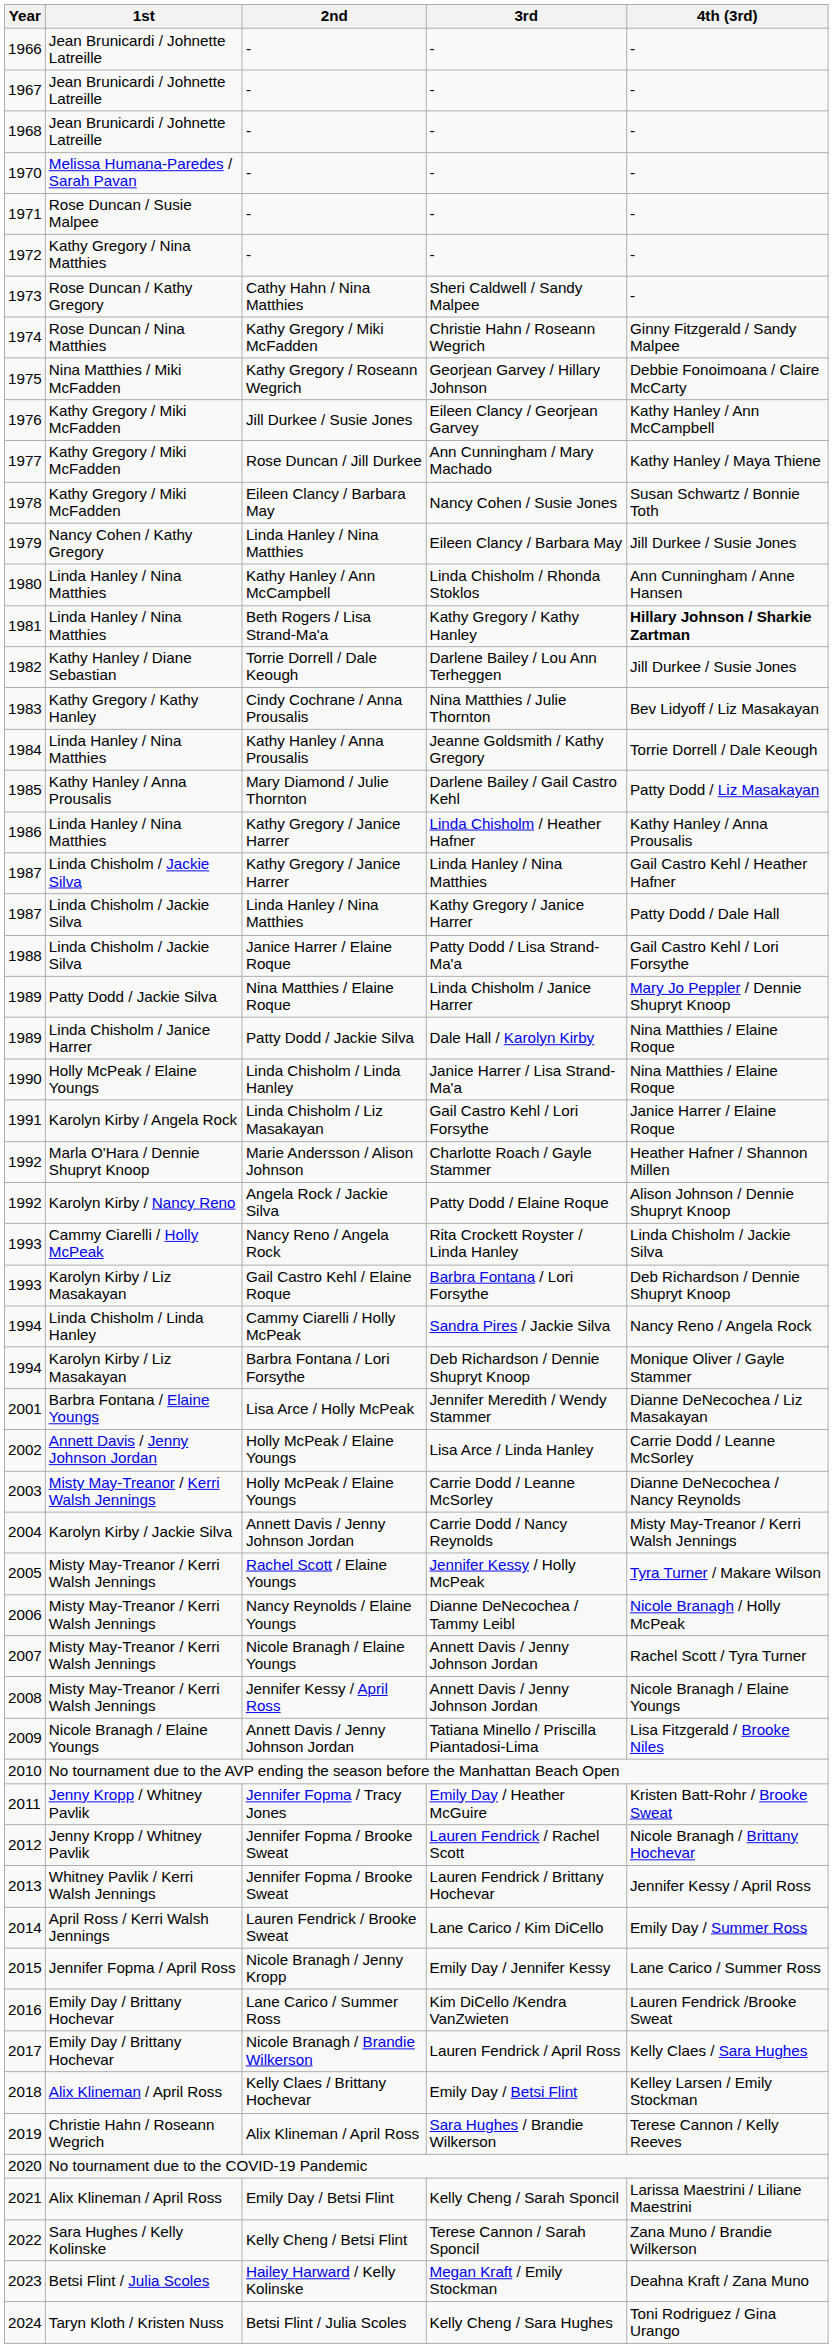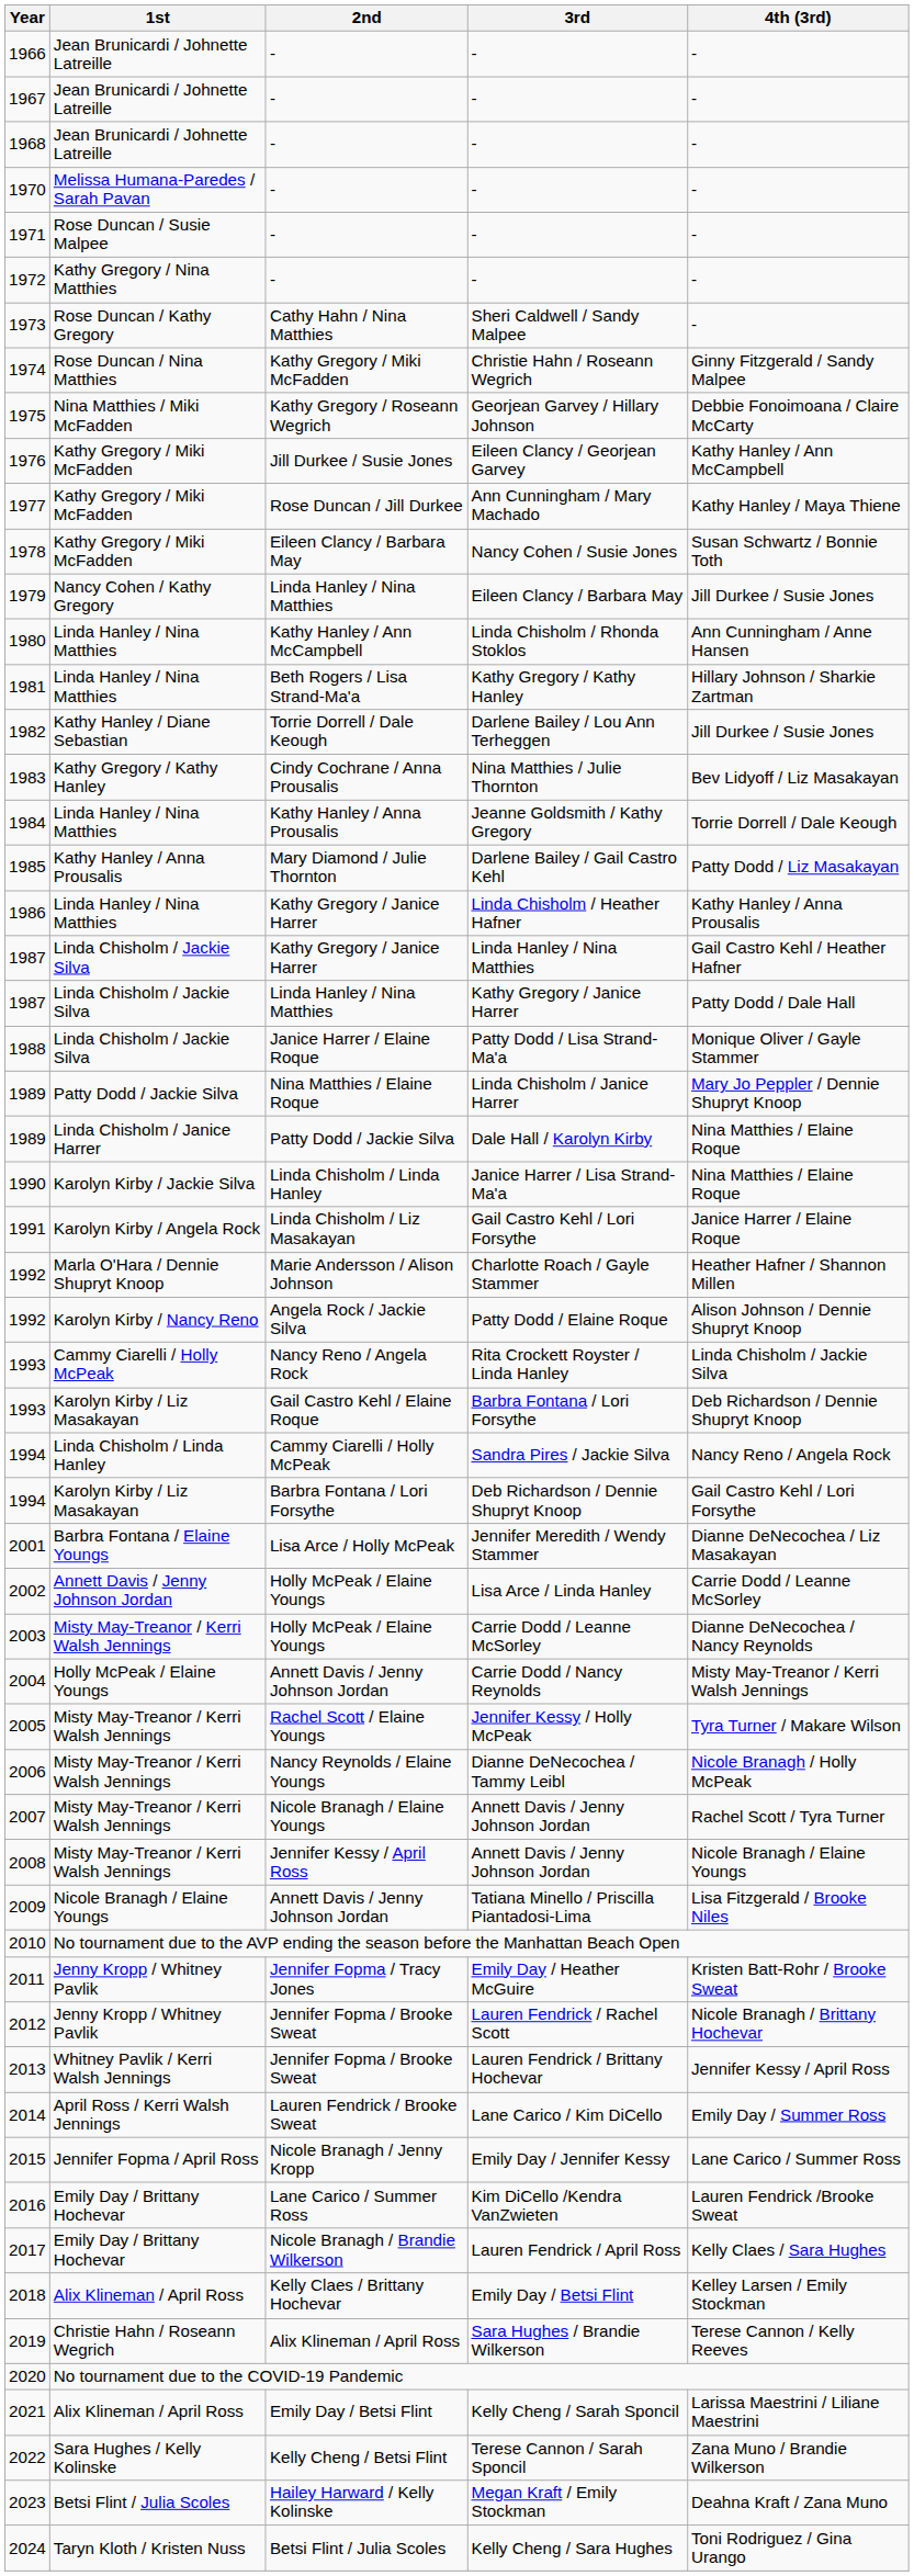 <table class="wikitable sortable">
 <tr>
 <th>Year</th>
 <th>1st</th>
 <th>2nd</th>
 <th>3rd</th>
 <th>4th (3rd)</th>
 </tr>
 <tr>
 <td>1966</td>
 <td>Jean Brunicardi / Johnette Latreille</td>
 <td>-</td>
 <td>-</td>
 <td>-</td>
 </tr>
 <tr>
 <td>1967</td>
 <td>Jean Brunicardi / Johnette Latreille</td>
 <td>-</td>
 <td>-</td>
 <td>-</td>
 </tr>
 <tr>
 <td>1968</td>
 <td>Jean Brunicardi / Johnette Latreille</td>
 <td>-</td>
 <td>-</td>
 <td>-</td>
 </tr>
 <tr>
 <td>1970</td>
 <td><a href='#'>Melissa Humana-Paredes</a> / <a href='#'>Sarah Pavan</a></td>
 <td>-</td>
 <td>-</td>
 <td>-</td>
 </tr>
 <tr>
 <td>1971</td>
 <td>Rose Duncan / Susie Malpee</td>
 <td>-</td>
 <td>-</td>
 <td>-</td>
 </tr>
 <tr>
 <td>1972</td>
 <td>Kathy Gregory / Nina Matthies</td>
 <td>-</td>
 <td>-</td>
 <td>-</td>
 </tr>
 <tr>
 <td>1973</td>
 <td>Rose Duncan / Kathy Gregory</td>
 <td>Cathy Hahn / Nina Matthies</td>
 <td>Sheri Caldwell / Sandy Malpee</td>
 <td>-</td>
 </tr>
 <tr>
 <td>1974</td>
 <td>Rose Duncan / Nina Matthies</td>
 <td>Kathy Gregory / Miki McFadden</td>
 <td>Christie Hahn / Roseann Wegrich</td>
 <td>Ginny Fitzgerald / Sandy Malpee</td>
 </tr>
 <tr>
 <td>1975</td>
 <td>Nina Matthies / Miki McFadden</td>
 <td>Kathy Gregory / Roseann Wegrich</td>
 <td>Georjean Garvey / Hillary Johnson</td>
 <td>Debbie Fonoimoana / Claire McCarty</td>
 </tr>
 <tr>
 <td>1976</td>
 <td>Kathy Gregory / Miki McFadden</td>
 <td>Jill Durkee / Susie Jones</td>
 <td>Eileen Clancy / Georjean Garvey</td>
 <td>Kathy Hanley / Ann McCampbell</td>
 </tr>
 <tr>
 <td>1977</td>
 <td>Kathy Gregory / Miki McFadden</td>
 <td>Rose Duncan / Jill Durkee</td>
 <td>Ann Cunningham / Mary Machado</td>
 <td>Kathy Hanley / Maya Thiene</td>
 </tr>
 <tr>
 <td>1978</td>
 <td>Kathy Gregory / Miki McFadden</td>
 <td>Eileen Clancy / Barbara May</td>
 <td>Nancy Cohen / Susie Jones</td>
 <td>Susan Schwartz / Bonnie Toth</td>
 </tr>
 <tr>
 <td>1979</td>
 <td>Nancy Cohen / Kathy Gregory</td>
 <td>Linda Hanley / Nina Matthies</td>
 <td>Eileen Clancy / Barbara May</td>
 <td>Jill Durkee / Susie Jones</td>
 </tr>
 <tr>
 <td>1980</td>
 <td>Linda Hanley / Nina Matthies</td>
 <td>Kathy Hanley / Ann McCampbell</td>
 <td>Linda Chisholm / Rhonda Stoklos</td>
 <td>Ann Cunningham / Anne Hansen</td>
 </tr>
 <tr>
 <td>1981</td>
 <td>Linda Hanley / Nina Matthies</td>
 <td>Beth Rogers / Lisa Strand-Ma'a</td>
 <td>Kathy Gregory / Kathy Hanley</td>
-<td><strong>Hillary Johnson / Sharkie Zartman</strong></td>
+<td>Hillary Johnson / Sharkie Zartman</td>
 </tr>
 <tr>
 <td>1982</td>
 <td>Kathy Hanley / Diane Sebastian</td>
 <td>Torrie Dorrell / Dale Keough</td>
 <td>Darlene Bailey / Lou Ann Terheggen</td>
 <td>Jill Durkee / Susie Jones</td>
 </tr>
 <tr>
 <td>1983</td>
 <td>Kathy Gregory / Kathy Hanley</td>
 <td>Cindy Cochrane / Anna Prousalis</td>
 <td>Nina Matthies / Julie Thornton</td>
 <td>Bev Lidyoff / Liz Masakayan</td>
 </tr>
 <tr>
 <td>1984</td>
 <td>Linda Hanley / Nina Matthies</td>
 <td>Kathy Hanley / Anna Prousalis</td>
 <td>Jeanne Goldsmith / Kathy Gregory</td>
 <td>Torrie Dorrell / Dale Keough</td>
 </tr>
 <tr>
 <td>1985</td>
 <td>Kathy Hanley / Anna Prousalis</td>
 <td>Mary Diamond / Julie Thornton</td>
 <td>Darlene Bailey / Gail Castro Kehl</td>
 <td>Patty Dodd / <a href='#'>Liz Masakayan</a></td>
 </tr>
 <tr>
 <td>1986</td>
 <td>Linda Hanley / Nina Matthies</td>
 <td>Kathy Gregory / Janice Harrer</td>
 <td><a href='#'>Linda Chisholm</a> / Heather Hafner</td>
 <td>Kathy Hanley / Anna Prousalis</td>
 </tr>
 <tr>
 <td>1987</td>
 <td>Linda Chisholm / <a href='#'>Jackie Silva</a></td>
 <td>Kathy Gregory / Janice Harrer</td>
 <td>Linda Hanley / Nina Matthies</td>
 <td>Gail Castro Kehl / Heather Hafner</td>
 </tr>
 <tr>
 <td>1987</td>
 <td>Linda Chisholm / Jackie Silva</td>
 <td>Linda Hanley / Nina Matthies</td>
 <td>Kathy Gregory / Janice Harrer</td>
 <td>Patty Dodd / Dale Hall</td>
 </tr>
 <tr>
 <td>1988</td>
 <td>Linda Chisholm / Jackie Silva</td>
 <td>Janice Harrer / Elaine Roque</td>
 <td>Patty Dodd / Lisa Strand-Ma'a</td>
-<td>Gail Castro Kehl / Lori Forsythe</td>
+<td>Monique Oliver / Gayle Stammer</td>
 </tr>
 <tr>
 <td>1989</td>
 <td>Patty Dodd / Jackie Silva</td>
 <td>Nina Matthies / Elaine Roque</td>
 <td>Linda Chisholm / Janice Harrer</td>
 <td><a href='#'>Mary Jo Peppler</a> / Dennie Shupryt Knoop</td>
 </tr>
 <tr>
 <td>1989</td>
 <td>Linda Chisholm / Janice Harrer</td>
 <td>Patty Dodd / Jackie Silva</td>
 <td>Dale Hall / <a href='#'>Karolyn Kirby</a></td>
 <td>Nina Matthies / Elaine Roque</td>
 </tr>
 <tr>
 <td>1990</td>
-<td>Holly McPeak / Elaine Youngs</td>
+<td>Karolyn Kirby / Jackie Silva</td>
 <td>Linda Chisholm / Linda Hanley</td>
 <td>Janice Harrer / Lisa Strand-Ma'a</td>
 <td>Nina Matthies / Elaine Roque</td>
 </tr>
 <tr>
 <td>1991</td>
 <td>Karolyn Kirby / Angela Rock</td>
 <td>Linda Chisholm / Liz Masakayan</td>
 <td>Gail Castro Kehl / Lori Forsythe</td>
 <td>Janice Harrer / Elaine Roque</td>
 </tr>
 <tr>
 <td>1992</td>
 <td>Marla O'Hara / Dennie Shupryt Knoop</td>
 <td>Marie Andersson / Alison Johnson</td>
 <td>Charlotte Roach / Gayle Stammer</td>
 <td>Heather Hafner / Shannon Millen</td>
 </tr>
 <tr>
 <td>1992</td>
 <td>Karolyn Kirby / <a href='#'>Nancy Reno</a></td>
 <td>Angela Rock / Jackie Silva</td>
 <td>Patty Dodd / Elaine Roque</td>
 <td>Alison Johnson / Dennie Shupryt Knoop</td>
 </tr>
 <tr>
 <td>1993</td>
 <td>Cammy Ciarelli / <a href='#'>Holly McPeak</a></td>
 <td>Nancy Reno / Angela Rock</td>
 <td>Rita Crockett Royster / Linda Hanley</td>
 <td>Linda Chisholm / Jackie Silva</td>
 </tr>
 <tr>
 <td>1993</td>
 <td>Karolyn Kirby / Liz Masakayan</td>
 <td>Gail Castro Kehl / Elaine Roque</td>
 <td><a href='#'>Barbra Fontana</a> / Lori Forsythe</td>
 <td>Deb Richardson / Dennie Shupryt Knoop</td>
 </tr>
 <tr>
 <td>1994</td>
 <td>Linda Chisholm / Linda Hanley</td>
 <td>Cammy Ciarelli / Holly McPeak</td>
 <td><a href='#'>Sandra Pires</a> / Jackie Silva</td>
 <td>Nancy Reno / Angela Rock</td>
 </tr>
 <tr>
 <td>1994</td>
 <td>Karolyn Kirby / Liz Masakayan</td>
 <td>Barbra Fontana / Lori Forsythe</td>
 <td>Deb Richardson / Dennie Shupryt Knoop</td>
-<td>Monique Oliver / Gayle Stammer</td>
+<td>Gail Castro Kehl / Lori Forsythe</td>
 </tr>
 <tr>
 <td>2001</td>
 <td>Barbra Fontana / <a href='#'>Elaine Youngs</a></td>
 <td>Lisa Arce / Holly McPeak</td>
 <td>Jennifer Meredith / Wendy Stammer</td>
 <td>Dianne DeNecochea / Liz Masakayan</td>
 </tr>
 <tr>
 <td>2002</td>
 <td><a href='#'>Annett Davis</a> / <a href='#'>Jenny Johnson Jordan</a></td>
 <td>Holly McPeak / Elaine Youngs</td>
 <td>Lisa Arce / Linda Hanley</td>
 <td>Carrie Dodd / Leanne McSorley</td>
 </tr>
 <tr>
 <td>2003</td>
 <td><a href='#'>Misty May-Treanor</a> / <a href='#'>Kerri Walsh Jennings</a></td>
 <td>Holly McPeak / Elaine Youngs</td>
 <td>Carrie Dodd / Leanne McSorley</td>
 <td>Dianne DeNecochea / Nancy Reynolds</td>
 </tr>
 <tr>
 <td>2004</td>
-<td>Karolyn Kirby / Jackie Silva</td>
+<td>Holly McPeak / Elaine Youngs</td>
 <td>Annett Davis / Jenny Johnson Jordan</td>
 <td>Carrie Dodd / Nancy Reynolds</td>
 <td>Misty May-Treanor / Kerri Walsh Jennings</td>
 </tr>
 <tr>
 <td>2005</td>
 <td>Misty May-Treanor / Kerri Walsh Jennings</td>
 <td><a href='#'>Rachel Scott</a> / Elaine Youngs</td>
 <td><a href='#'>Jennifer Kessy</a> / Holly McPeak</td>
 <td><a href='#'>Tyra Turner</a> / Makare Wilson</td>
 </tr>
 <tr>
 <td>2006</td>
 <td>Misty May-Treanor / Kerri Walsh Jennings</td>
 <td>Nancy Reynolds / Elaine Youngs</td>
 <td>Dianne DeNecochea / Tammy Leibl</td>
 <td><a href='#'>Nicole Branagh</a> / Holly McPeak</td>
 </tr>
 <tr>
 <td>2007</td>
 <td>Misty May-Treanor / Kerri Walsh Jennings</td>
 <td>Nicole Branagh / Elaine Youngs</td>
 <td>Annett Davis / Jenny Johnson Jordan</td>
 <td>Rachel Scott / Tyra Turner</td>
 </tr>
 <tr>
 <td>2008</td>
 <td>Misty May-Treanor / Kerri Walsh Jennings</td>
 <td>Jennifer Kessy / <a href='#'>April Ross</a></td>
 <td>Annett Davis / Jenny Johnson Jordan</td>
 <td>Nicole Branagh / Elaine Youngs</td>
 </tr>
 <tr>
 <td>2009</td>
 <td>Nicole Branagh / Elaine Youngs</td>
 <td>Annett Davis / Jenny Johnson Jordan</td>
 <td>Tatiana Minello / Priscilla Piantadosi-Lima</td>
 <td>Lisa Fitzgerald / <a href='#'>Brooke Niles</a></td>
 </tr>
 <tr>
 <td>2010</td>
 <td colspan="4">No tournament due to the AVP ending the season before the Manhattan Beach Open</td>
 </tr>
 <tr>
 <td>2011</td>
 <td><a href='#'>Jenny Kropp</a> / Whitney Pavlik</td>
 <td><a href='#'>Jennifer Fopma</a> / Tracy Jones</td>
 <td><a href='#'>Emily Day</a> / Heather McGuire</td>
 <td>Kristen Batt-Rohr / <a href='#'>Brooke Sweat</a></td>
 </tr>
 <tr>
 <td>2012</td>
 <td>Jenny Kropp / Whitney Pavlik</td>
 <td>Jennifer Fopma / Brooke Sweat</td>
 <td><a href='#'>Lauren Fendrick</a> / Rachel Scott</td>
 <td>Nicole Branagh / <a href='#'>Brittany Hochevar</a></td>
 </tr>
 <tr>
 <td>2013</td>
 <td>Whitney Pavlik / Kerri Walsh Jennings</td>
 <td>Jennifer Fopma / Brooke Sweat</td>
 <td>Lauren Fendrick / Brittany Hochevar</td>
 <td>Jennifer Kessy / April Ross</td>
 </tr>
 <tr>
 <td>2014</td>
 <td>April Ross / Kerri Walsh Jennings</td>
 <td>Lauren Fendrick / Brooke Sweat</td>
 <td>Lane Carico / Kim DiCello</td>
 <td>Emily Day / <a href='#'>Summer Ross</a></td>
 </tr>
 <tr>
 <td>2015</td>
 <td>Jennifer Fopma / April Ross</td>
 <td>Nicole Branagh / Jenny Kropp</td>
 <td>Emily Day / Jennifer Kessy</td>
 <td>Lane Carico / Summer Ross</td>
 </tr>
 <tr>
 <td>2016</td>
 <td>Emily Day / Brittany Hochevar</td>
 <td>Lane Carico / Summer Ross</td>
 <td>Kim DiCello /Kendra VanZwieten</td>
 <td>Lauren Fendrick /Brooke Sweat</td>
 </tr>
 <tr>
 <td>2017</td>
 <td>Emily Day / Brittany Hochevar</td>
 <td>Nicole Branagh / <a href='#'>Brandie Wilkerson</a></td>
 <td>Lauren Fendrick / April Ross</td>
 <td>Kelly Claes / <a href='#'>Sara Hughes</a></td>
 </tr>
 <tr>
 <td>2018</td>
 <td><a href='#'>Alix Klineman</a> / April Ross</td>
 <td>Kelly Claes / Brittany Hochevar</td>
 <td>Emily Day / <a href='#'>Betsi Flint</a></td>
 <td>Kelley Larsen / Emily Stockman</td>
 </tr>
 <tr>
 <td>2019</td>
 <td>Christie Hahn / Roseann Wegrich</td>
 <td>Alix Klineman / April Ross</td>
 <td><a href='#'>Sara Hughes</a> / Brandie Wilkerson</td>
 <td>Terese Cannon / Kelly Reeves</td>
 </tr>
 <tr>
 <td>2020</td>
 <td colspan="4">No tournament due to the COVID-19 Pandemic</td>
 </tr>
 <tr>
 <td>2021</td>
 <td>Alix Klineman / April Ross</td>
 <td>Emily Day / Betsi Flint</td>
 <td>Kelly Cheng / Sarah Sponcil</td>
 <td>Larissa Maestrini / Liliane Maestrini</td>
 </tr>
 <tr>
 <td>2022</td>
 <td>Sara Hughes / Kelly Kolinske</td>
 <td>Kelly Cheng / Betsi Flint</td>
 <td>Terese Cannon / Sarah Sponcil</td>
 <td>Zana Muno / Brandie Wilkerson</td>
 </tr>
 <tr>
 <td>2023</td>
 <td>Betsi Flint / <a href='#'>Julia Scoles</a></td>
 <td><a href='#'>Hailey Harward</a> / Kelly Kolinske</td>
 <td><a href='#'>Megan Kraft</a> / Emily Stockman</td>
 <td>Deahna Kraft / Zana Muno</td>
 </tr>
 <tr>
 <td>2024</td>
 <td>Taryn Kloth / Kristen Nuss</td>
 <td>Betsi Flint / Julia Scoles</td>
 <td>Kelly Cheng / Sara Hughes</td>
 <td>Toni Rodriguez / Gina Urango</td>
 </tr>
 </table>
